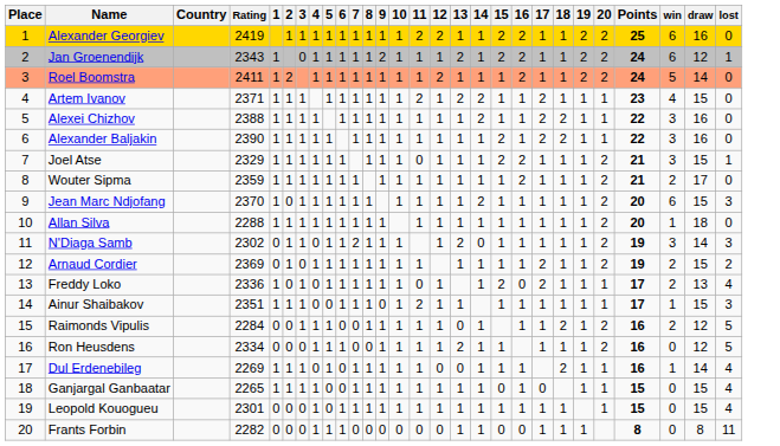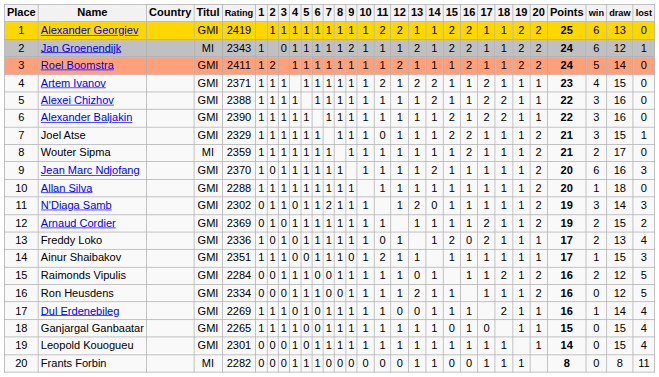 <table class=wikitable style="text-align: center;">
 <tr>
 <th>Place</th>
 <th>Name</th>
 <th>Country</th>
+<th>Titul</th>
 <th><small>Rating</small></th>
 <th>1</th>
 <th>2</th>
 <th>3</th>
 <th>4</th>
 <th>5</th>
 <th>6</th>
 <th>7</th>
 <th>8</th>
 <th>9</th>
 <th>10</th>
 <th>11</th>
 <th>12</th>
 <th>13</th>
 <th>14</th>
 <th>15</th>
 <th>16</th>
 <th>17</th>
 <th>18</th>
 <th>19</th>
 <th>20</th>
 <th>Points</th>
 <th><small>win</small></th>
 <th><small>draw</small></th>
 <th><small>lost</small></th>
 </tr>
 <tr bgcolor="gold">
 <td>1</td>
 <td align="left"><a href='#'>Alexander Georgiev</a></td>
 <td align="left"></td>
+<td>GMI</td>
 <td>2419</td>
 <td></td>
 <td>1</td>
 <td>1</td>
 <td>1</td>
 <td>1</td>
 <td>1</td>
 <td>1</td>
 <td>1</td>
 <td>1</td>
 <td>1</td>
 <td>2</td>
 <td>2</td>
 <td>1</td>
 <td>1</td>
 <td>2</td>
 <td>2</td>
 <td>1</td>
 <td>1</td>
 <td>2</td>
 <td>2</td>
 <td><strong>25</strong></td>
 <td>6</td>
-<td>16</td>
+<td>13</td>
 <td>0</td>
 </tr>
 <tr bgcolor="silver">
 <td>2</td>
 <td align="left"><a href='#'>Jan Groenendijk</a></td>
 <td align="left"></td>
+<td>MI</td>
 <td>2343</td>
 <td>1</td>
 <td></td>
 <td>0</td>
 <td>1</td>
 <td>1</td>
 <td>1</td>
 <td>1</td>
 <td>1</td>
 <td>2</td>
 <td>1</td>
 <td>1</td>
 <td>1</td>
 <td>2</td>
 <td>1</td>
 <td>2</td>
 <td>2</td>
 <td>1</td>
 <td>1</td>
 <td>2</td>
 <td>2</td>
 <td><strong>24</strong></td>
 <td>6</td>
 <td>12</td>
 <td>1</td>
 </tr>
 <tr bgcolor="lightsalmon">
 <td>3</td>
 <td align="left"><a href='#'>Roel Boomstra</a></td>
 <td align="left"></td>
+<td>GMI</td>
 <td>2411</td>
 <td>1</td>
 <td>2</td>
 <td></td>
 <td>1</td>
 <td>1</td>
 <td>1</td>
 <td>1</td>
 <td>1</td>
 <td>1</td>
 <td>1</td>
 <td>1</td>
 <td>2</td>
 <td>1</td>
 <td>1</td>
 <td>1</td>
 <td>2</td>
 <td>1</td>
 <td>1</td>
 <td>2</td>
 <td>2</td>
 <td><strong>24</strong></td>
 <td>5</td>
 <td>14</td>
 <td>0</td>
 </tr>
 <tr>
 <td>4</td>
 <td align="left"><a href='#'>Artem Ivanov</a></td>
 <td align="left"></td>
+<td>GMI</td>
 <td>2371</td>
 <td>1</td>
 <td>1</td>
 <td>1</td>
 <td></td>
 <td>1</td>
 <td>1</td>
 <td>1</td>
 <td>1</td>
 <td>1</td>
 <td>1</td>
 <td>2</td>
 <td>1</td>
 <td>2</td>
 <td>2</td>
 <td>1</td>
 <td>1</td>
 <td>2</td>
 <td>1</td>
 <td>1</td>
 <td>1</td>
 <td><strong>23</strong></td>
 <td>4</td>
 <td>15</td>
 <td>0</td>
 </tr>
 <tr>
 <td>5</td>
 <td align="left"><a href='#'>Alexei Chizhov</a></td>
 <td align="left"></td>
+<td>GMI</td>
 <td>2388</td>
 <td>1</td>
 <td>1</td>
 <td>1</td>
 <td>1</td>
 <td></td>
 <td>1</td>
 <td>1</td>
 <td>1</td>
 <td>1</td>
 <td>1</td>
 <td>1</td>
 <td>1</td>
 <td>1</td>
 <td>2</td>
 <td>1</td>
 <td>1</td>
 <td>2</td>
 <td>2</td>
 <td>1</td>
 <td>1</td>
 <td><strong>22</strong></td>
 <td>3</td>
 <td>16</td>
 <td>0</td>
 </tr>
 <tr>
 <td>6</td>
 <td align="left"><a href='#'>Alexander Baljakin</a></td>
 <td align="left"></td>
+<td>GMI</td>
 <td>2390</td>
 <td>1</td>
 <td>1</td>
 <td>1</td>
 <td>1</td>
 <td>1</td>
 <td></td>
 <td>1</td>
 <td>1</td>
 <td>1</td>
 <td>1</td>
 <td>1</td>
 <td>1</td>
 <td>1</td>
 <td>1</td>
 <td>2</td>
 <td>1</td>
 <td>2</td>
 <td>2</td>
 <td>1</td>
 <td>1</td>
 <td><strong>22</strong></td>
 <td>3</td>
 <td>16</td>
 <td>0</td>
 </tr>
 <tr>
 <td>7</td>
 <td align="left">Joel Atse</td>
 <td align="left"></td>
+<td>GMI</td>
 <td>2329</td>
 <td>1</td>
 <td>1</td>
 <td>1</td>
 <td>1</td>
 <td>1</td>
 <td>1</td>
 <td></td>
 <td>1</td>
 <td>1</td>
 <td>1</td>
 <td>0</td>
 <td>1</td>
 <td>1</td>
 <td>1</td>
 <td>2</td>
 <td>2</td>
 <td>1</td>
 <td>1</td>
 <td>1</td>
 <td>2</td>
 <td><strong>21</strong></td>
 <td>3</td>
 <td>15</td>
 <td>1</td>
 </tr>
 <tr>
 <td>8</td>
 <td align="left">Wouter Sipma</td>
 <td align="left"></td>
+<td>MI</td>
 <td>2359</td>
 <td>1</td>
 <td>1</td>
 <td>1</td>
 <td>1</td>
 <td>1</td>
 <td>1</td>
 <td>1</td>
 <td></td>
 <td>1</td>
 <td>1</td>
 <td>1</td>
 <td>1</td>
 <td>1</td>
 <td>1</td>
 <td>1</td>
 <td>2</td>
 <td>1</td>
 <td>1</td>
 <td>1</td>
 <td>2</td>
 <td><strong>21</strong></td>
 <td>2</td>
 <td>17</td>
 <td>0</td>
 </tr>
 <tr>
 <td>9</td>
 <td align="left"><a href='#'>Jean Marc Ndjofang</a></td>
 <td align="left"></td>
+<td>GMI</td>
 <td>2370</td>
 <td>1</td>
 <td>0</td>
 <td>1</td>
 <td>1</td>
 <td>1</td>
 <td>1</td>
 <td>1</td>
 <td>1</td>
 <td></td>
 <td>1</td>
 <td>1</td>
 <td>1</td>
 <td>1</td>
 <td>2</td>
 <td>1</td>
 <td>1</td>
 <td>1</td>
 <td>1</td>
 <td>1</td>
 <td>2</td>
 <td><strong>20</strong></td>
 <td>6</td>
-<td>15</td>
+<td>16</td>
 <td>3</td>
 </tr>
 <tr>
 <td>10</td>
 <td align="left"><a href='#'>Allan Silva</a></td>
 <td align="left"></td>
+<td>GMI</td>
 <td>2288</td>
 <td>1</td>
 <td>1</td>
 <td>1</td>
 <td>1</td>
 <td>1</td>
 <td>1</td>
 <td>1</td>
 <td>1</td>
 <td>1</td>
 <td></td>
 <td>1</td>
 <td>1</td>
 <td>1</td>
 <td>1</td>
 <td>1</td>
 <td>1</td>
 <td>1</td>
 <td>1</td>
 <td>1</td>
 <td>2</td>
 <td><strong>20</strong></td>
 <td>1</td>
 <td>18</td>
 <td>0</td>
 </tr>
 <tr>
 <td>11</td>
 <td align="left"><a href='#'>N'Diaga Samb</a></td>
 <td align="left"></td>
+<td>GMI</td>
 <td>2302</td>
 <td>0</td>
 <td>1</td>
 <td>1</td>
 <td>0</td>
 <td>1</td>
 <td>1</td>
 <td>2</td>
 <td>1</td>
 <td>1</td>
 <td>1</td>
 <td></td>
 <td>1</td>
 <td>2</td>
 <td>0</td>
 <td>1</td>
 <td>1</td>
 <td>1</td>
 <td>1</td>
 <td>1</td>
 <td>2</td>
 <td><strong>19</strong></td>
 <td>3</td>
 <td>14</td>
 <td>3</td>
 </tr>
 <tr>
 <td>12</td>
 <td align="left"><a href='#'>Arnaud Cordier</a></td>
 <td align="left"></td>
+<td>GMI</td>
 <td>2369</td>
 <td>0</td>
 <td>1</td>
 <td>0</td>
 <td>1</td>
 <td>1</td>
 <td>1</td>
 <td>1</td>
 <td>1</td>
 <td>1</td>
 <td>1</td>
 <td>1</td>
 <td></td>
 <td>1</td>
 <td>1</td>
 <td>1</td>
 <td>1</td>
 <td>2</td>
 <td>1</td>
 <td>1</td>
 <td>2</td>
 <td><strong>19</strong></td>
 <td>2</td>
 <td>15</td>
 <td>2</td>
 </tr>
 <tr>
 <td>13</td>
 <td align="left">Freddy Loko</td>
 <td align="left"></td>
+<td>GMI</td>
 <td>2336</td>
 <td>1</td>
 <td>0</td>
 <td>1</td>
 <td>0</td>
 <td>1</td>
 <td>1</td>
 <td>1</td>
 <td>1</td>
 <td>1</td>
 <td>1</td>
 <td>0</td>
 <td>1</td>
 <td></td>
 <td>1</td>
 <td>2</td>
 <td>0</td>
 <td>2</td>
 <td>1</td>
 <td>1</td>
 <td>1</td>
 <td><strong>17</strong></td>
 <td>2</td>
 <td>13</td>
 <td>4</td>
 </tr>
 <tr>
 <td>14</td>
 <td align="left">Ainur Shaibakov</td>
 <td align="left"></td>
+<td>GMI</td>
 <td>2351</td>
 <td>1</td>
 <td>1</td>
 <td>1</td>
 <td>0</td>
 <td>0</td>
 <td>1</td>
 <td>1</td>
 <td>1</td>
 <td>0</td>
 <td>1</td>
 <td>2</td>
 <td>1</td>
 <td>1</td>
 <td></td>
 <td>1</td>
 <td>1</td>
 <td>1</td>
 <td>1</td>
 <td>1</td>
 <td>1</td>
 <td><strong>17</strong></td>
 <td>1</td>
 <td>15</td>
 <td>3</td>
 </tr>
 <tr>
 <td>15</td>
 <td align="left">Raimonds Vipulis</td>
 <td align="left"></td>
+<td>GMI</td>
 <td>2284</td>
 <td>0</td>
 <td>0</td>
 <td>1</td>
 <td>1</td>
 <td>1</td>
 <td>0</td>
 <td>0</td>
 <td>1</td>
 <td>1</td>
 <td>1</td>
 <td>1</td>
 <td>1</td>
 <td>0</td>
 <td>1</td>
 <td></td>
 <td>1</td>
 <td>1</td>
 <td>2</td>
 <td>1</td>
 <td>2</td>
 <td><strong>16</strong></td>
 <td>2</td>
 <td>12</td>
 <td>5</td>
 </tr>
 <tr>
 <td>16</td>
 <td align="left">Ron Heusdens</td>
 <td align="left"></td>
+<td>GMI</td>
 <td>2334</td>
 <td>0</td>
 <td>0</td>
 <td>0</td>
 <td>1</td>
 <td>1</td>
 <td>1</td>
 <td>0</td>
 <td>0</td>
 <td>1</td>
 <td>1</td>
 <td>1</td>
 <td>1</td>
 <td>2</td>
 <td>1</td>
 <td>1</td>
 <td></td>
 <td>1</td>
 <td>1</td>
 <td>1</td>
 <td>2</td>
 <td><strong>16</strong></td>
 <td>0</td>
 <td>12</td>
 <td>5</td>
 </tr>
 <tr>
 <td>17</td>
 <td align="left"><a href='#'>Dul Erdenebileg</a></td>
 <td align="left"></td>
+<td>GMI</td>
 <td>2269</td>
 <td>1</td>
 <td>1</td>
 <td>1</td>
 <td>0</td>
 <td>1</td>
 <td>0</td>
 <td>1</td>
 <td>1</td>
 <td>1</td>
 <td>1</td>
 <td>1</td>
 <td>0</td>
 <td>0</td>
 <td>1</td>
 <td>1</td>
 <td>1</td>
 <td></td>
 <td>2</td>
 <td>1</td>
 <td>1</td>
 <td><strong>16</strong></td>
 <td>1</td>
 <td>14</td>
 <td>4</td>
 </tr>
 <tr>
 <td>18</td>
 <td align="left">Ganjargal Ganbaatar</td>
 <td align="left"></td>
+<td>GMI</td>
 <td>2265</td>
 <td>1</td>
 <td>1</td>
 <td>1</td>
 <td>1</td>
 <td>0</td>
 <td>0</td>
 <td>1</td>
 <td>1</td>
 <td>1</td>
 <td>1</td>
 <td>1</td>
 <td>1</td>
 <td>1</td>
 <td>1</td>
 <td>0</td>
 <td>1</td>
 <td>0</td>
 <td></td>
 <td>1</td>
 <td>1</td>
 <td><strong>15</strong></td>
 <td>0</td>
 <td>15</td>
 <td>4</td>
 </tr>
 <tr>
 <td>19</td>
 <td align="left">Leopold Kouogueu</td>
 <td align="left"></td>
+<td>GMI</td>
 <td>2301</td>
 <td>0</td>
 <td>0</td>
 <td>0</td>
 <td>1</td>
 <td>0</td>
 <td>1</td>
 <td>1</td>
 <td>1</td>
 <td>1</td>
 <td>1</td>
 <td>1</td>
 <td>1</td>
 <td>1</td>
 <td>1</td>
 <td>1</td>
 <td>1</td>
 <td>1</td>
 <td>1</td>
 <td></td>
 <td>1</td>
-<td><strong>15</strong></td>
+<td><strong>14</strong></td>
 <td>0</td>
 <td>15</td>
 <td>4</td>
 </tr>
 <tr>
 <td>20</td>
 <td align="left">Frants Forbin</td>
 <td align="left"></td>
+<td>MI</td>
 <td>2282</td>
 <td>0</td>
 <td>0</td>
 <td>0</td>
 <td>1</td>
 <td>1</td>
 <td>1</td>
 <td>0</td>
 <td>0</td>
 <td>0</td>
 <td>0</td>
 <td>0</td>
 <td>0</td>
 <td>1</td>
 <td>1</td>
 <td>0</td>
 <td>0</td>
 <td>1</td>
 <td>1</td>
 <td>1</td>
 <td></td>
 <td><strong>8</strong></td>
 <td>0</td>
 <td>8</td>
 <td>11</td>
 </tr>
 </table>
